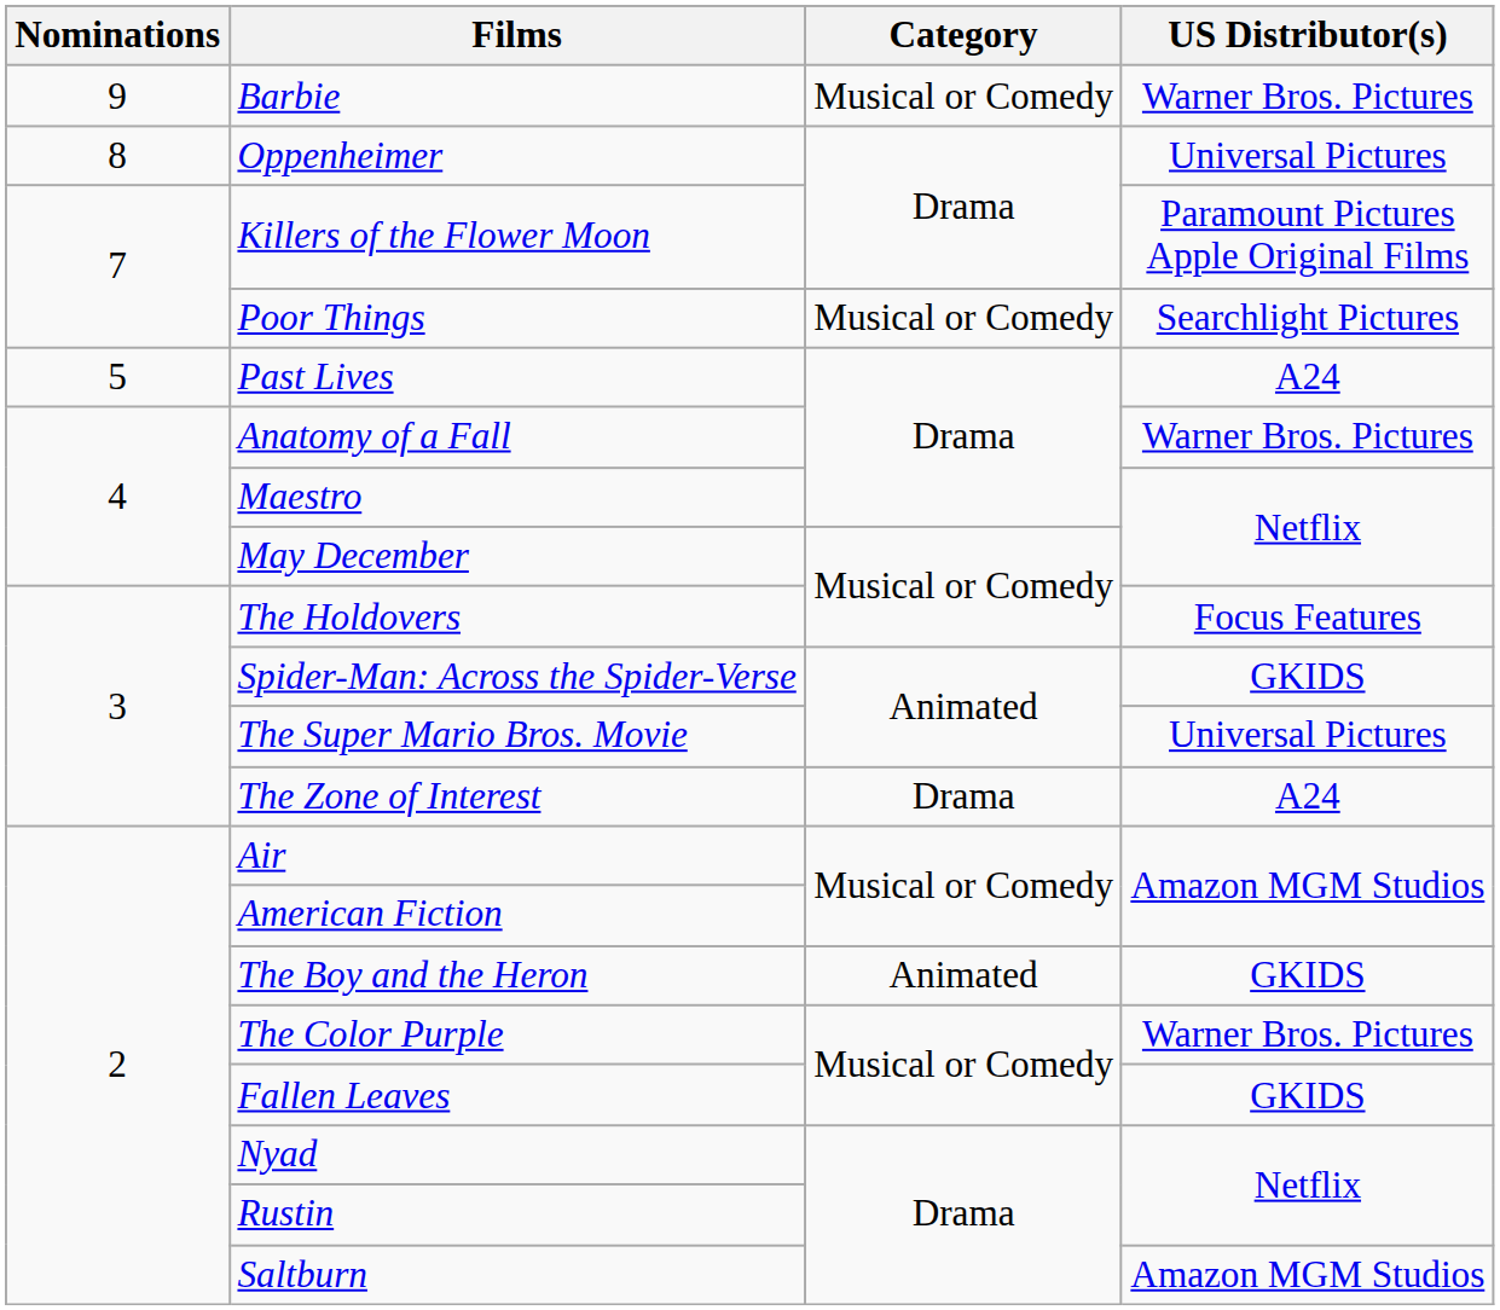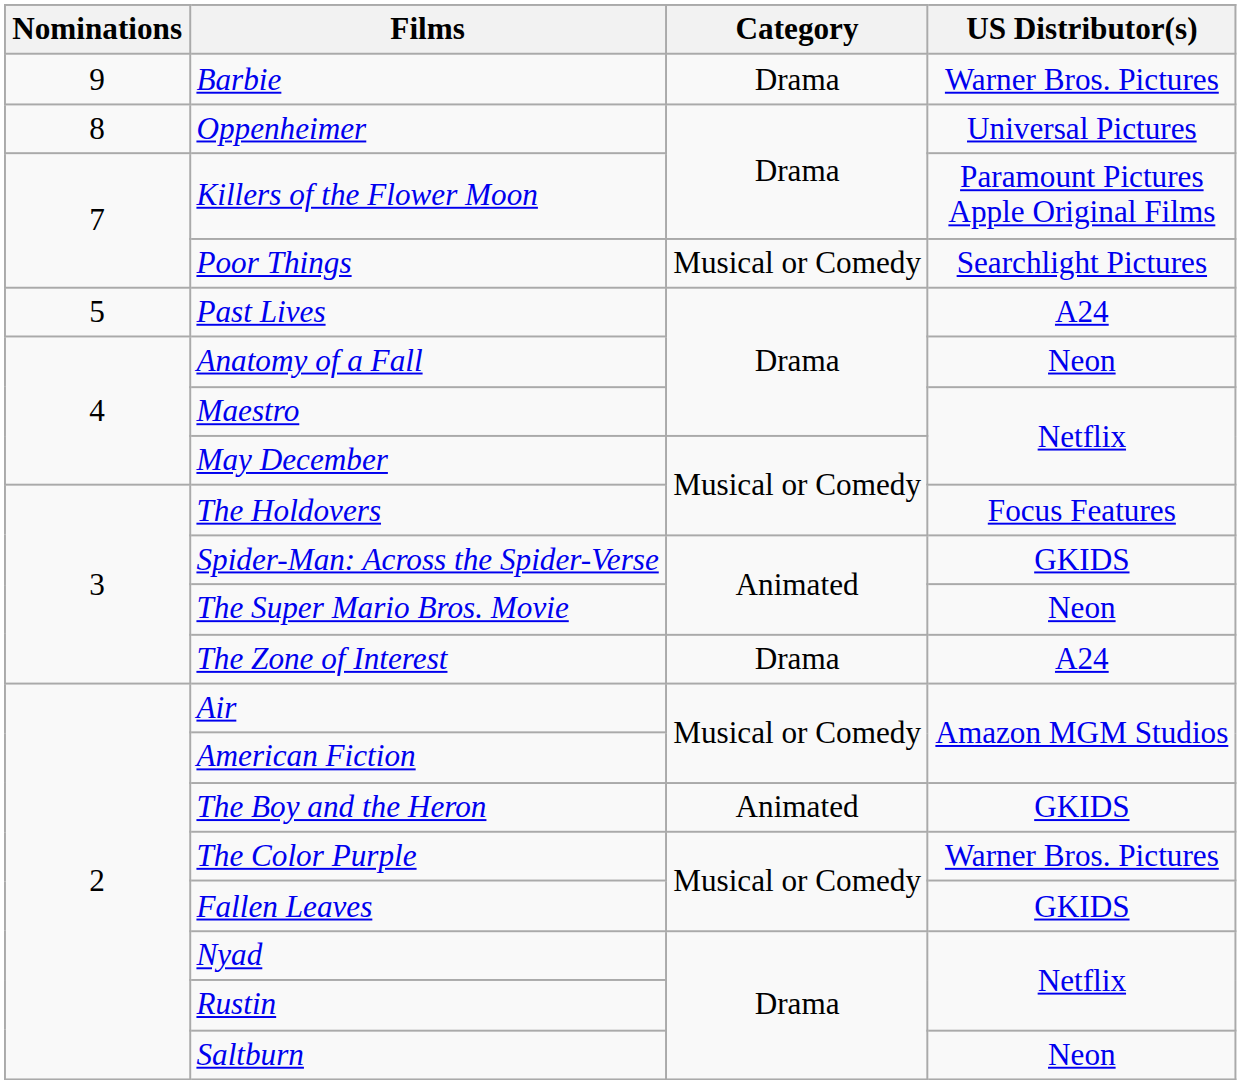 <table class="wikitable">
 <tr>
 <th>Nominations</th>
 <th>Films</th>
 <th>Category</th>
 <th>US Distributor(s)</th>
 </tr>
 <tr>
 <td style="text-align:center">9</td>
 <td><em><a href='#'>Barbie</a></em></td>
-<td style="text-align:center">Musical or Comedy</td>
+<td style="text-align:center">Drama</td>
 <td style="text-align:center"><a href='#'>Warner Bros. Pictures</a></td>
 </tr>
 <tr>
 <td style="text-align:center">8</td>
 <td><em><a href='#'>Oppenheimer</a></em></td>
 <td style="text-align:center" rowspan="2">Drama</td>
 <td style="text-align:center"><a href='#'>Universal Pictures</a></td>
 </tr>
 <tr>
 <td style="text-align:center" rowspan="2">7</td>
 <td><em><a href='#'>Killers of the Flower Moon</a></em></td>
 <td style="text-align:center"><a href='#'>Paramount Pictures</a><br><a href='#'>Apple Original Films</a></td>
 </tr>
 <tr>
 <td><em><a href='#'>Poor Things</a></em></td>
 <td style="text-align:center">Musical or Comedy</td>
 <td style="text-align:center"><a href='#'>Searchlight Pictures</a></td>
 </tr>
 <tr>
 <td style="text-align:center">5</td>
 <td><em><a href='#'>Past Lives</a></em></td>
 <td style="text-align:center" rowspan="3">Drama</td>
 <td style="text-align:center"><a href='#'>A24</a></td>
 </tr>
 <tr>
 <td style="text-align:center" rowspan="3">4</td>
 <td><em><a href='#'>Anatomy of a Fall</a></em></td>
-<td style="text-align:center"><a href='#'>Warner Bros. Pictures</a></td>
+<td style="text-align:center"><a href='#'>Neon</a></td>
 </tr>
 <tr>
 <td><em><a href='#'>Maestro</a></em></td>
 <td style="text-align:center" rowspan="2"><a href='#'>Netflix</a></td>
 </tr>
 <tr>
 <td><em><a href='#'>May December</a></em></td>
 <td style="text-align:center" rowspan="2">Musical or Comedy</td>
 </tr>
 <tr>
 <td style="text-align:center" rowspan="4">3</td>
 <td><em><a href='#'>The Holdovers</a></em></td>
 <td style="text-align:center"><a href='#'>Focus Features</a></td>
 </tr>
 <tr>
 <td><em><a href='#'>Spider-Man: Across the Spider-Verse</a></em></td>
 <td style="text-align:center" rowspan="2">Animated</td>
 <td style="text-align:center"><a href='#'>GKIDS</a></td>
 </tr>
 <tr>
 <td><em><a href='#'>The Super Mario Bros. Movie</a></em></td>
-<td style="text-align:center"><a href='#'>Universal Pictures</a></td>
+<td style="text-align:center"><a href='#'>Neon</a></td>
 </tr>
 <tr>
 <td><em><a href='#'>The Zone of Interest</a></em></td>
 <td style="text-align:center">Drama</td>
 <td style="text-align:center"><a href='#'>A24</a></td>
 </tr>
 <tr>
 <td style="text-align:center" rowspan="8">2</td>
 <td><em><a href='#'>Air</a></em></td>
 <td style="text-align:center" rowspan="2">Musical or Comedy</td>
 <td style="text-align:center" rowspan="2"><a href='#'>Amazon MGM Studios</a></td>
 </tr>
 <tr>
 <td><em><a href='#'>American Fiction</a></em></td>
 </tr>
 <tr>
 <td><em><a href='#'>The Boy and the Heron</a></em></td>
 <td style="text-align:center">Animated</td>
 <td style="text-align:center"><a href='#'>GKIDS</a></td>
 </tr>
 <tr>
 <td><em><a href='#'>The Color Purple</a></em></td>
 <td style="text-align:center" rowspan="2">Musical or Comedy</td>
 <td style="text-align:center"><a href='#'>Warner Bros. Pictures</a></td>
 </tr>
 <tr>
 <td><em><a href='#'>Fallen Leaves</a></em></td>
 <td style="text-align:center"><a href='#'>GKIDS</a></td>
 </tr>
 <tr>
 <td><em><a href='#'>Nyad</a></em></td>
 <td style="text-align:center" rowspan="3">Drama</td>
 <td style="text-align:center" rowspan="2"><a href='#'>Netflix</a></td>
 </tr>
 <tr>
 <td><em><a href='#'>Rustin</a></em></td>
 </tr>
 <tr>
 <td><em><a href='#'>Saltburn</a></em></td>
-<td style="text-align:center"><a href='#'>Amazon MGM Studios</a></td>
+<td style="text-align:center"><a href='#'>Neon</a></td>
 </tr>
 </table>
